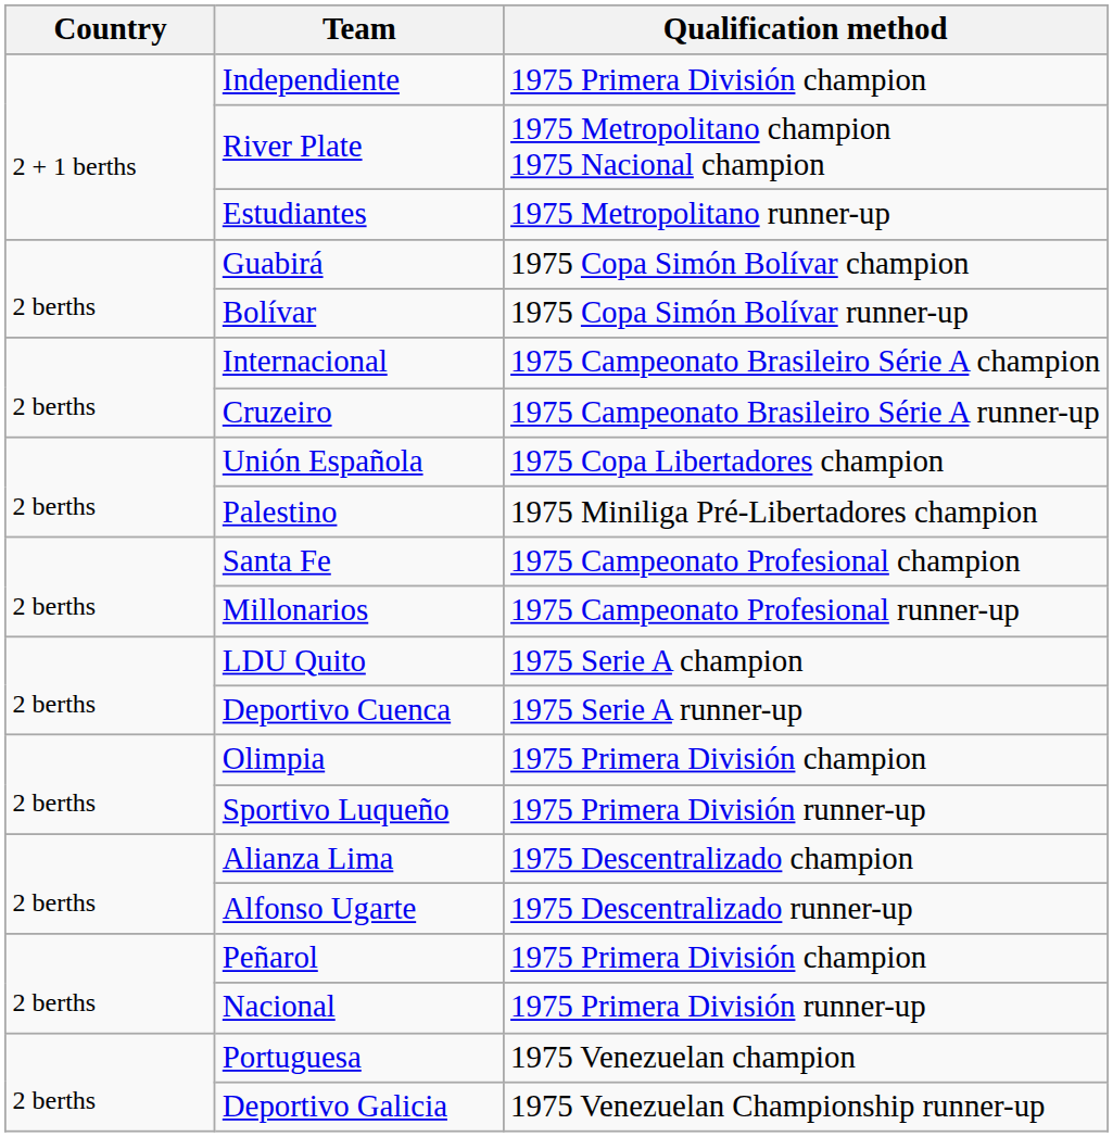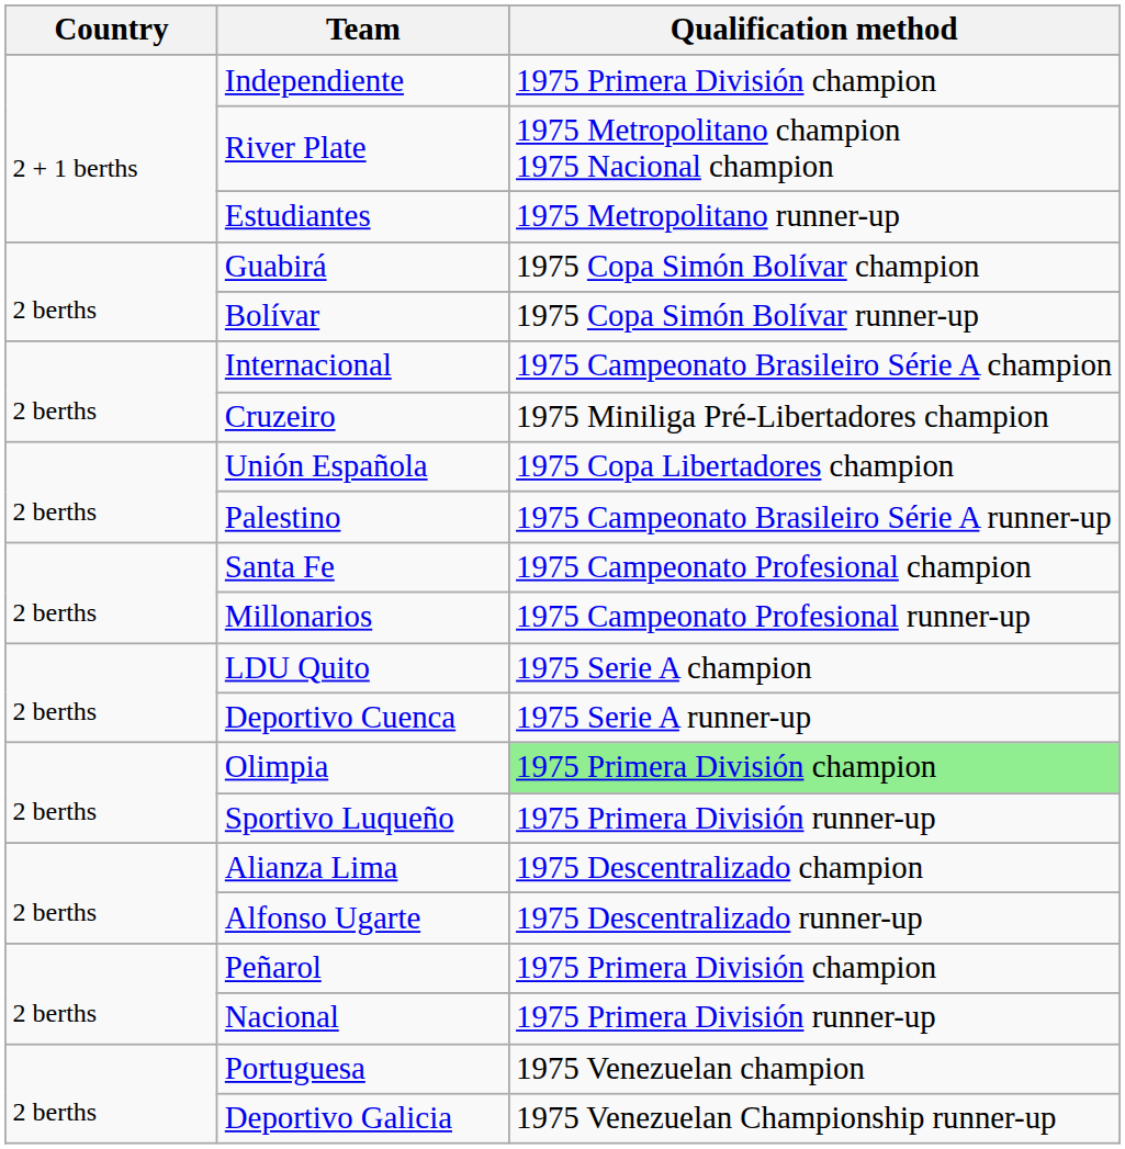 <table class="wikitable">
 <tr>
 <th width=100>Country</th>
 <th width=140>Team</th>
 <th>Qualification method</th>
 </tr>
 <tr>
 <td rowspan="3"><br><small>2 + 1 berths</small></td>
 <td><a href='#'>Independiente</a></td>
 <td><a href='#'>1975 Primera División</a> champion</td>
 </tr>
 <tr>
 <td><a href='#'>River Plate</a></td>
 <td><a href='#'>1975 Metropolitano</a> champion<br><a href='#'>1975 Nacional</a> champion</td>
 </tr>
 <tr>
 <td><a href='#'>Estudiantes</a></td>
 <td><a href='#'>1975 Metropolitano</a> runner-up</td>
 </tr>
 <tr>
 <td rowspan="2"><br><small>2 berths</small></td>
 <td><a href='#'>Guabirá</a></td>
 <td>1975 <a href='#'>Copa Simón Bolívar</a> champion</td>
 </tr>
 <tr>
 <td><a href='#'>Bolívar</a></td>
 <td>1975 <a href='#'>Copa Simón Bolívar</a> runner-up</td>
 </tr>
 <tr>
 <td rowspan="2"><br><small>2 berths</small></td>
 <td><a href='#'>Internacional</a></td>
 <td><a href='#'>1975 Campeonato Brasileiro Série A</a> champion</td>
 </tr>
 <tr>
 <td><a href='#'>Cruzeiro</a></td>
-<td><a href='#'>1975 Campeonato Brasileiro Série A</a> runner-up</td>
+<td>1975 Miniliga Pré-Libertadores champion</td>
 </tr>
 <tr>
 <td rowspan="2"><br><small>2 berths</small></td>
 <td><a href='#'>Unión Española</a></td>
 <td><a href='#'>1975 Copa Libertadores</a> champion</td>
 </tr>
 <tr>
 <td><a href='#'>Palestino</a></td>
-<td>1975 Miniliga Pré-Libertadores champion</td>
+<td><a href='#'>1975 Campeonato Brasileiro Série A</a> runner-up</td>
 </tr>
 <tr>
 <td rowspan="2"><br><small>2 berths</small></td>
 <td><a href='#'>Santa Fe</a></td>
 <td><a href='#'>1975 Campeonato Profesional</a> champion</td>
 </tr>
 <tr>
 <td><a href='#'>Millonarios</a></td>
 <td><a href='#'>1975 Campeonato Profesional</a> runner-up</td>
 </tr>
 <tr>
 <td rowspan="2"><br><small>2 berths</small></td>
 <td><a href='#'>LDU Quito</a></td>
 <td><a href='#'>1975 Serie A</a> champion</td>
 </tr>
 <tr>
 <td><a href='#'>Deportivo Cuenca</a></td>
 <td><a href='#'>1975 Serie A</a> runner-up</td>
 </tr>
 <tr>
 <td rowspan="2"><br><small>2 berths</small></td>
 <td><a href='#'>Olimpia</a></td>
-<td><a href='#'>1975 Primera División</a> champion</td>
+<td style="background: lightgreen;"><a href='#'>1975 Primera División</a> champion</td>
 </tr>
 <tr>
 <td><a href='#'>Sportivo Luqueño</a></td>
 <td><a href='#'>1975 Primera División</a> runner-up</td>
 </tr>
 <tr>
 <td rowspan="2"><br><small>2 berths</small></td>
 <td><a href='#'>Alianza Lima</a></td>
 <td><a href='#'>1975 Descentralizado</a> champion</td>
 </tr>
 <tr>
 <td><a href='#'>Alfonso Ugarte</a></td>
 <td><a href='#'>1975 Descentralizado</a> runner-up</td>
 </tr>
 <tr>
 <td rowspan="2"><br><small>2 berths</small></td>
 <td><a href='#'>Peñarol</a></td>
 <td><a href='#'>1975 Primera División</a> champion</td>
 </tr>
 <tr>
 <td><a href='#'>Nacional</a></td>
 <td><a href='#'>1975 Primera División</a> runner-up</td>
 </tr>
 <tr>
 <td rowspan="2"><br><small>2 berths</small></td>
 <td><a href='#'>Portuguesa</a></td>
 <td>1975 Venezuelan champion</td>
 </tr>
 <tr>
 <td><a href='#'>Deportivo Galicia</a></td>
 <td>1975 Venezuelan Championship runner-up</td>
 </tr>
 </table>
